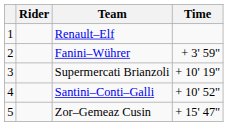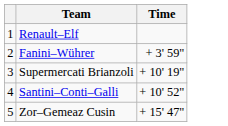 <table class="wikitable">
 <tr>
 <th></th>
-<th>Rider</th>
 <th>Team</th>
 <th>Time</th>
 </tr>
 <tr>
 <td>1</td>
-<td> </td>
 <td><a href='#'>Renault–Elf</a></td>
 <td align=right></td>
 </tr>
 <tr>
 <td>2</td>
-<td></td>
 <td><a href='#'>Fanini–Wührer</a></td>
 <td align=right>+ 3' 59"</td>
 </tr>
 <tr>
 <td>3</td>
-<td></td>
 <td>Supermercati Brianzoli</td>
 <td align=right>+ 10' 19"</td>
 </tr>
 <tr>
 <td>4</td>
-<td></td>
 <td><a href='#'>Santini–Conti–Galli</a></td>
 <td align=right>+ 10' 52"</td>
 </tr>
 <tr>
 <td>5</td>
-<td></td>
 <td>Zor–Gemeaz Cusin</td>
 <td align=right>+ 15' 47"</td>
 </tr>
 </table>
